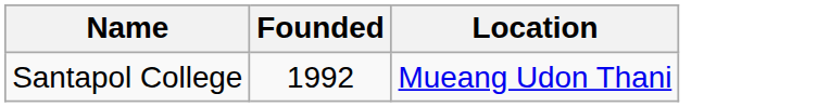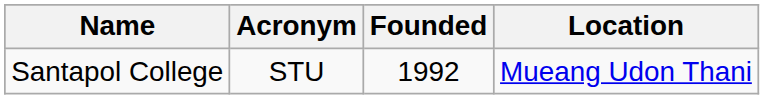 <table class="wikitable" style="text-align:right; margin-right:60px">
 <tr>
 <th>Name</th>
+<th>Acronym</th>
 <th>Founded</th>
 <th>Location</th>
 </tr>
 <tr>
 <td align=left>Santapol College</td>
+<td align=center>STU</td>
 <td align=center>1992</td>
 <td align=center><a href='#'>Mueang Udon Thani</a></td>
 </tr>
 </table>
